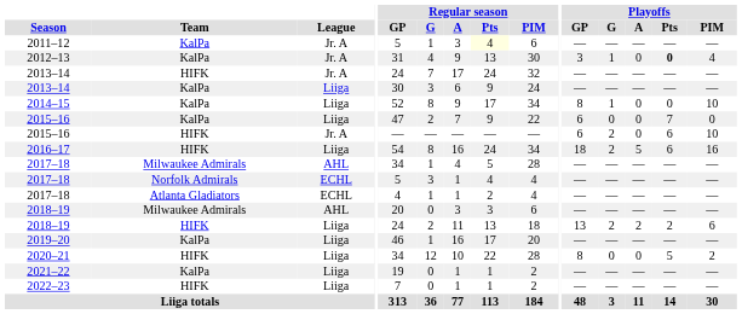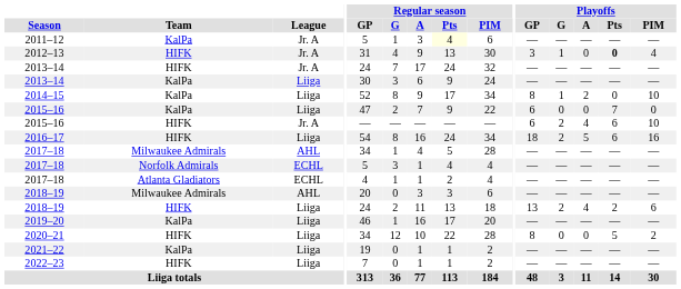 <table border="0" cellpadding="1" cellspacing="0" style="text-align:center; width:60em">
 <tr bgcolor="#e0e0e0">
 <th colspan="3" bgcolor="#ffffff"></th>
 <th rowspan="99" bgcolor="#ffffff"></th>
 <th colspan="5"><a href='#'>Regular season</a></th>
 <th rowspan="99" bgcolor="#ffffff"></th>
 <th colspan="5"><a href='#'>Playoffs</a></th>
 </tr>
 <tr bgcolor="#e0e0e0">
 <th><a href='#'>Season</a></th>
 <th>Team</th>
 <th>League</th>
 <th>GP</th>
 <th><a href='#'>G</a></th>
 <th><a href='#'>A</a></th>
 <th><a href='#'>Pts</a></th>
 <th><a href='#'>PIM</a></th>
 <th>GP</th>
 <th>G</th>
 <th>A</th>
 <th>Pts</th>
 <th>PIM</th>
 </tr>
 <tr>
 <td>2011–12</td>
 <td><a href='#'>KalPa</a></td>
 <td>Jr. A</td>
 <td>5</td>
 <td>1</td>
 <td>3</td>
 <td style="background: lightyellow;">4</td>
 <td>6</td>
 <td>—</td>
 <td>—</td>
 <td>—</td>
 <td>—</td>
 <td>—</td>
 </tr>
 <tr bgcolor="#f0f0f0">
 <td>2012–13</td>
-<td>KalPa</td>
+<td><a href='#'>HIFK</a></td>
 <td>Jr. A</td>
 <td>31</td>
 <td>4</td>
 <td>9</td>
 <td>13</td>
 <td>30</td>
 <td>3</td>
 <td>1</td>
 <td>0</td>
 <td><strong>0</strong></td>
 <td>4</td>
 </tr>
 <tr>
 <td>2013–14</td>
 <td>HIFK</td>
 <td>Jr. A</td>
 <td>24</td>
 <td>7</td>
 <td>17</td>
 <td>24</td>
 <td>32</td>
 <td>—</td>
 <td>—</td>
 <td>—</td>
 <td>—</td>
 <td>—</td>
 </tr>
 <tr bgcolor="#f0f0f0">
 <td><a href='#'>2013–14</a></td>
 <td>KalPa</td>
 <td><a href='#'>Liiga</a></td>
 <td>30</td>
 <td>3</td>
 <td>6</td>
 <td>9</td>
 <td>24</td>
 <td>—</td>
 <td>—</td>
 <td>—</td>
 <td>—</td>
 <td>—</td>
 </tr>
 <tr>
 <td><a href='#'>2014–15</a></td>
 <td>KalPa</td>
 <td>Liiga</td>
 <td>52</td>
 <td>8</td>
 <td>9</td>
 <td>17</td>
 <td>34</td>
 <td>8</td>
 <td>1</td>
-<td>0</td>
+<td>2</td>
 <td>0</td>
 <td>10</td>
 </tr>
 <tr bgcolor="#f0f0f0">
 <td><a href='#'>2015–16</a></td>
 <td>KalPa</td>
 <td>Liiga</td>
 <td>47</td>
 <td>2</td>
 <td>7</td>
 <td>9</td>
 <td>22</td>
 <td>6</td>
 <td>0</td>
 <td>0</td>
 <td>7</td>
 <td>0</td>
 </tr>
 <tr>
 <td>2015–16</td>
 <td>HIFK</td>
 <td>Jr. A</td>
 <td>—</td>
 <td>—</td>
 <td>—</td>
 <td>—</td>
 <td>—</td>
 <td>6</td>
 <td>2</td>
-<td>0</td>
+<td>4</td>
 <td>6</td>
 <td>10</td>
 </tr>
 <tr bgcolor="#f0f0f0">
 <td><a href='#'>2016–17</a></td>
 <td>HIFK</td>
 <td>Liiga</td>
 <td>54</td>
 <td>8</td>
 <td>16</td>
 <td>24</td>
 <td>34</td>
 <td>18</td>
 <td>2</td>
 <td>5</td>
 <td>6</td>
 <td>16</td>
 </tr>
 <tr>
 <td><a href='#'>2017–18</a></td>
 <td><a href='#'>Milwaukee Admirals</a></td>
 <td><a href='#'>AHL</a></td>
 <td>34</td>
 <td>1</td>
 <td>4</td>
 <td>5</td>
 <td>28</td>
 <td>—</td>
 <td>—</td>
 <td>—</td>
 <td>—</td>
 <td>—</td>
 </tr>
 <tr bgcolor="#f0f0f0">
 <td><a href='#'>2017–18</a></td>
 <td><a href='#'>Norfolk Admirals</a></td>
 <td><a href='#'>ECHL</a></td>
 <td>5</td>
 <td>3</td>
 <td>1</td>
 <td>4</td>
 <td>4</td>
 <td>—</td>
 <td>—</td>
 <td>—</td>
 <td>—</td>
 <td>—</td>
 </tr>
 <tr>
 <td>2017–18</td>
 <td><a href='#'>Atlanta Gladiators</a></td>
 <td>ECHL</td>
 <td>4</td>
 <td>1</td>
 <td>1</td>
 <td>2</td>
 <td>4</td>
 <td>—</td>
 <td>—</td>
 <td>—</td>
 <td>—</td>
 <td>—</td>
 </tr>
 <tr bgcolor="#f0f0f0">
 <td><a href='#'>2018–19</a></td>
 <td>Milwaukee Admirals</td>
 <td>AHL</td>
 <td>20</td>
 <td>0</td>
 <td>3</td>
 <td>3</td>
 <td>6</td>
 <td>—</td>
 <td>—</td>
 <td>—</td>
 <td>—</td>
 <td>—</td>
 </tr>
 <tr>
 <td><a href='#'>2018–19</a></td>
 <td><a href='#'>HIFK</a></td>
 <td>Liiga</td>
 <td>24</td>
 <td>2</td>
 <td>11</td>
 <td>13</td>
 <td>18</td>
 <td>13</td>
 <td>2</td>
-<td>2</td>
+<td>4</td>
 <td>2</td>
 <td>6</td>
 </tr>
 <tr bgcolor="#f0f0f0">
 <td><a href='#'>2019–20</a></td>
 <td>KalPa</td>
 <td>Liiga</td>
 <td>46</td>
 <td>1</td>
 <td>16</td>
 <td>17</td>
 <td>20</td>
 <td>—</td>
 <td>—</td>
 <td>—</td>
 <td>—</td>
 <td>—</td>
 </tr>
 <tr>
 <td><a href='#'>2020–21</a></td>
 <td>HIFK</td>
 <td>Liiga</td>
 <td>34</td>
 <td>12</td>
 <td>10</td>
 <td>22</td>
 <td>28</td>
 <td>8</td>
 <td>0</td>
 <td>0</td>
 <td>5</td>
 <td>2</td>
 </tr>
 <tr bgcolor="#f0f0f0">
 <td><a href='#'>2021–22</a></td>
 <td>KalPa</td>
 <td>Liiga</td>
 <td>19</td>
 <td>0</td>
 <td>1</td>
 <td>1</td>
 <td>2</td>
 <td>—</td>
 <td>—</td>
 <td>—</td>
 <td>—</td>
 <td>—</td>
 </tr>
 <tr>
 <td><a href='#'>2022–23</a></td>
 <td>HIFK</td>
 <td>Liiga</td>
 <td>7</td>
 <td>0</td>
 <td>1</td>
 <td>1</td>
 <td>2</td>
 <td>—</td>
 <td>—</td>
 <td>—</td>
 <td>—</td>
 <td>—</td>
 </tr>
 <tr bgcolor="#e0e0e0">
 <th colspan="3">Liiga totals</th>
 <th>313</th>
 <th>36</th>
 <th>77</th>
 <th>113</th>
 <th>184</th>
 <th>48</th>
 <th>3</th>
 <th>11</th>
 <th>14</th>
 <th>30</th>
 </tr>
 </table>
